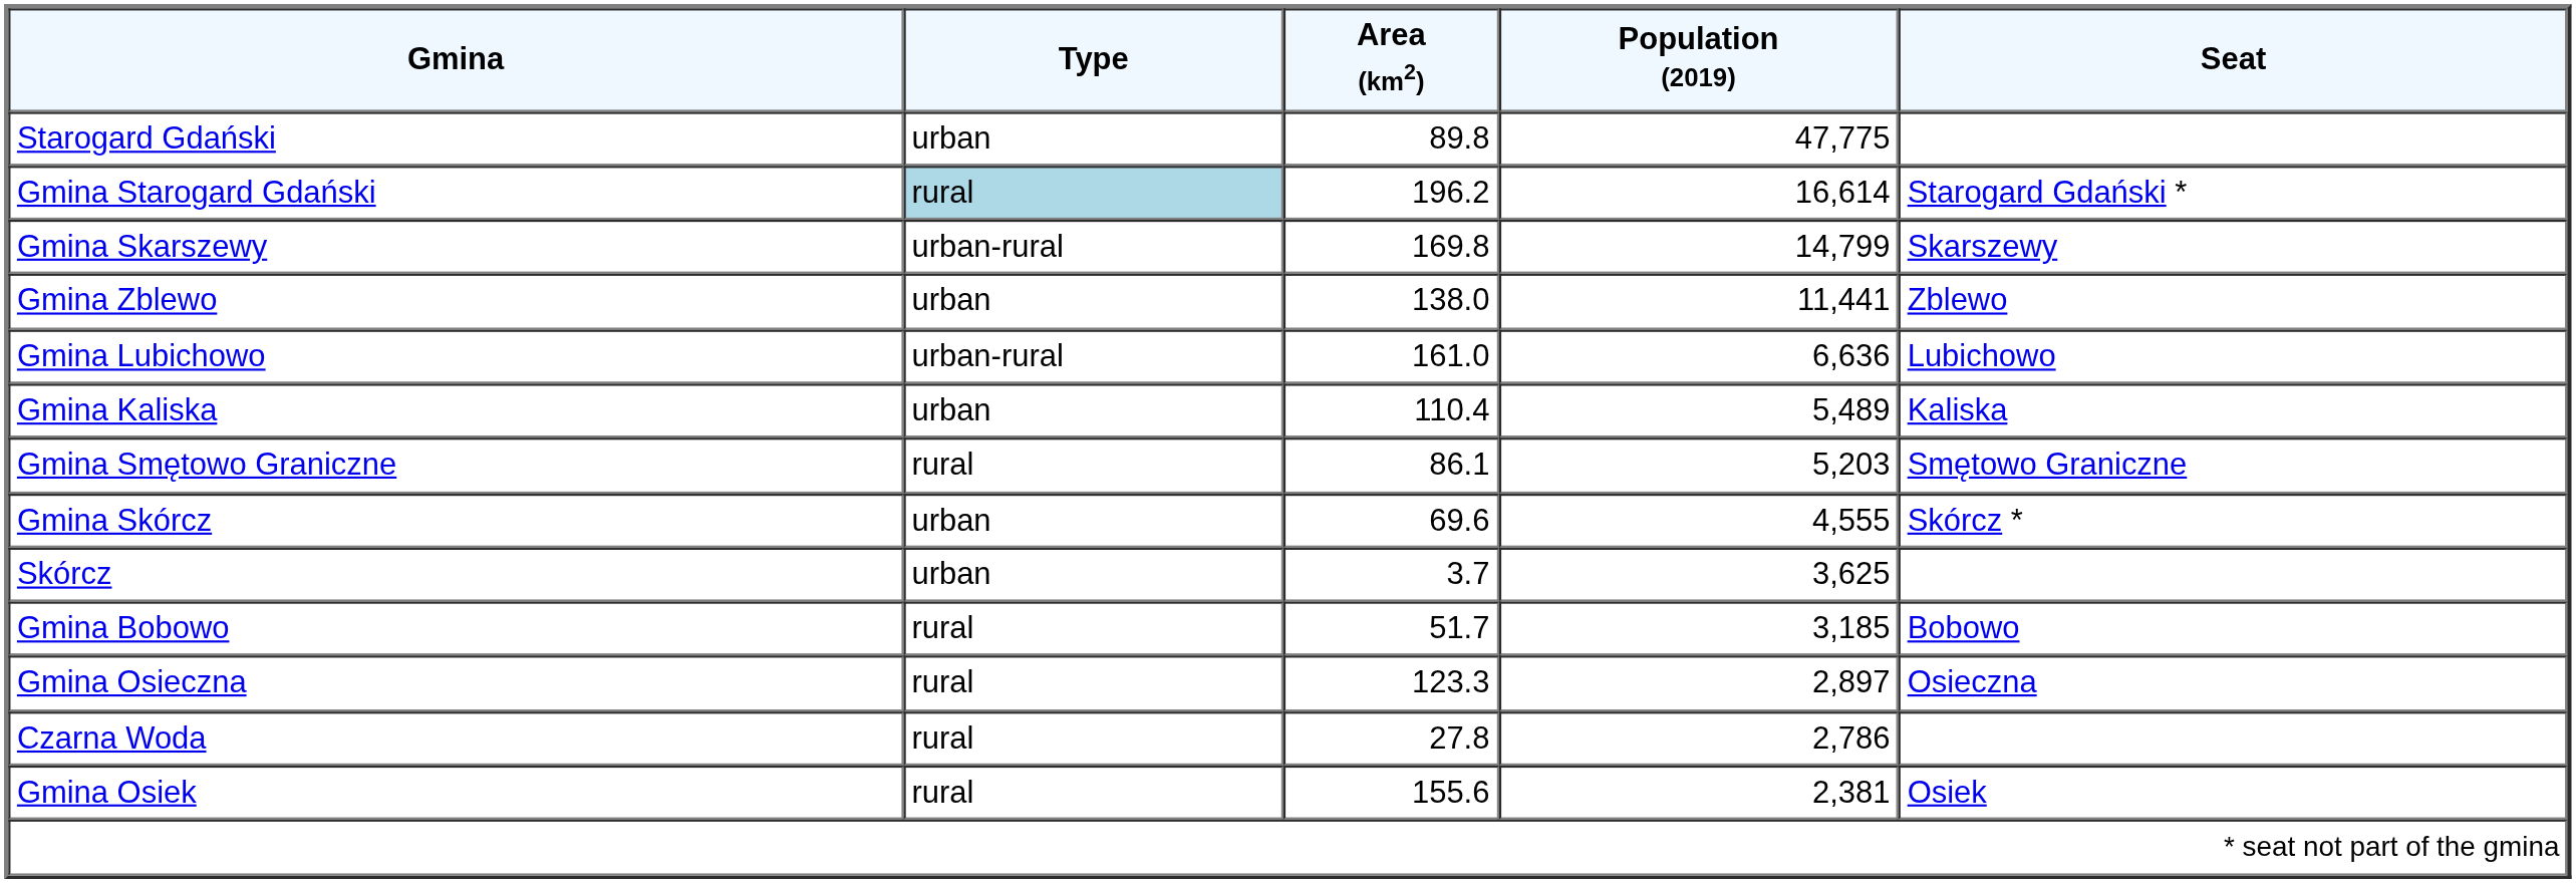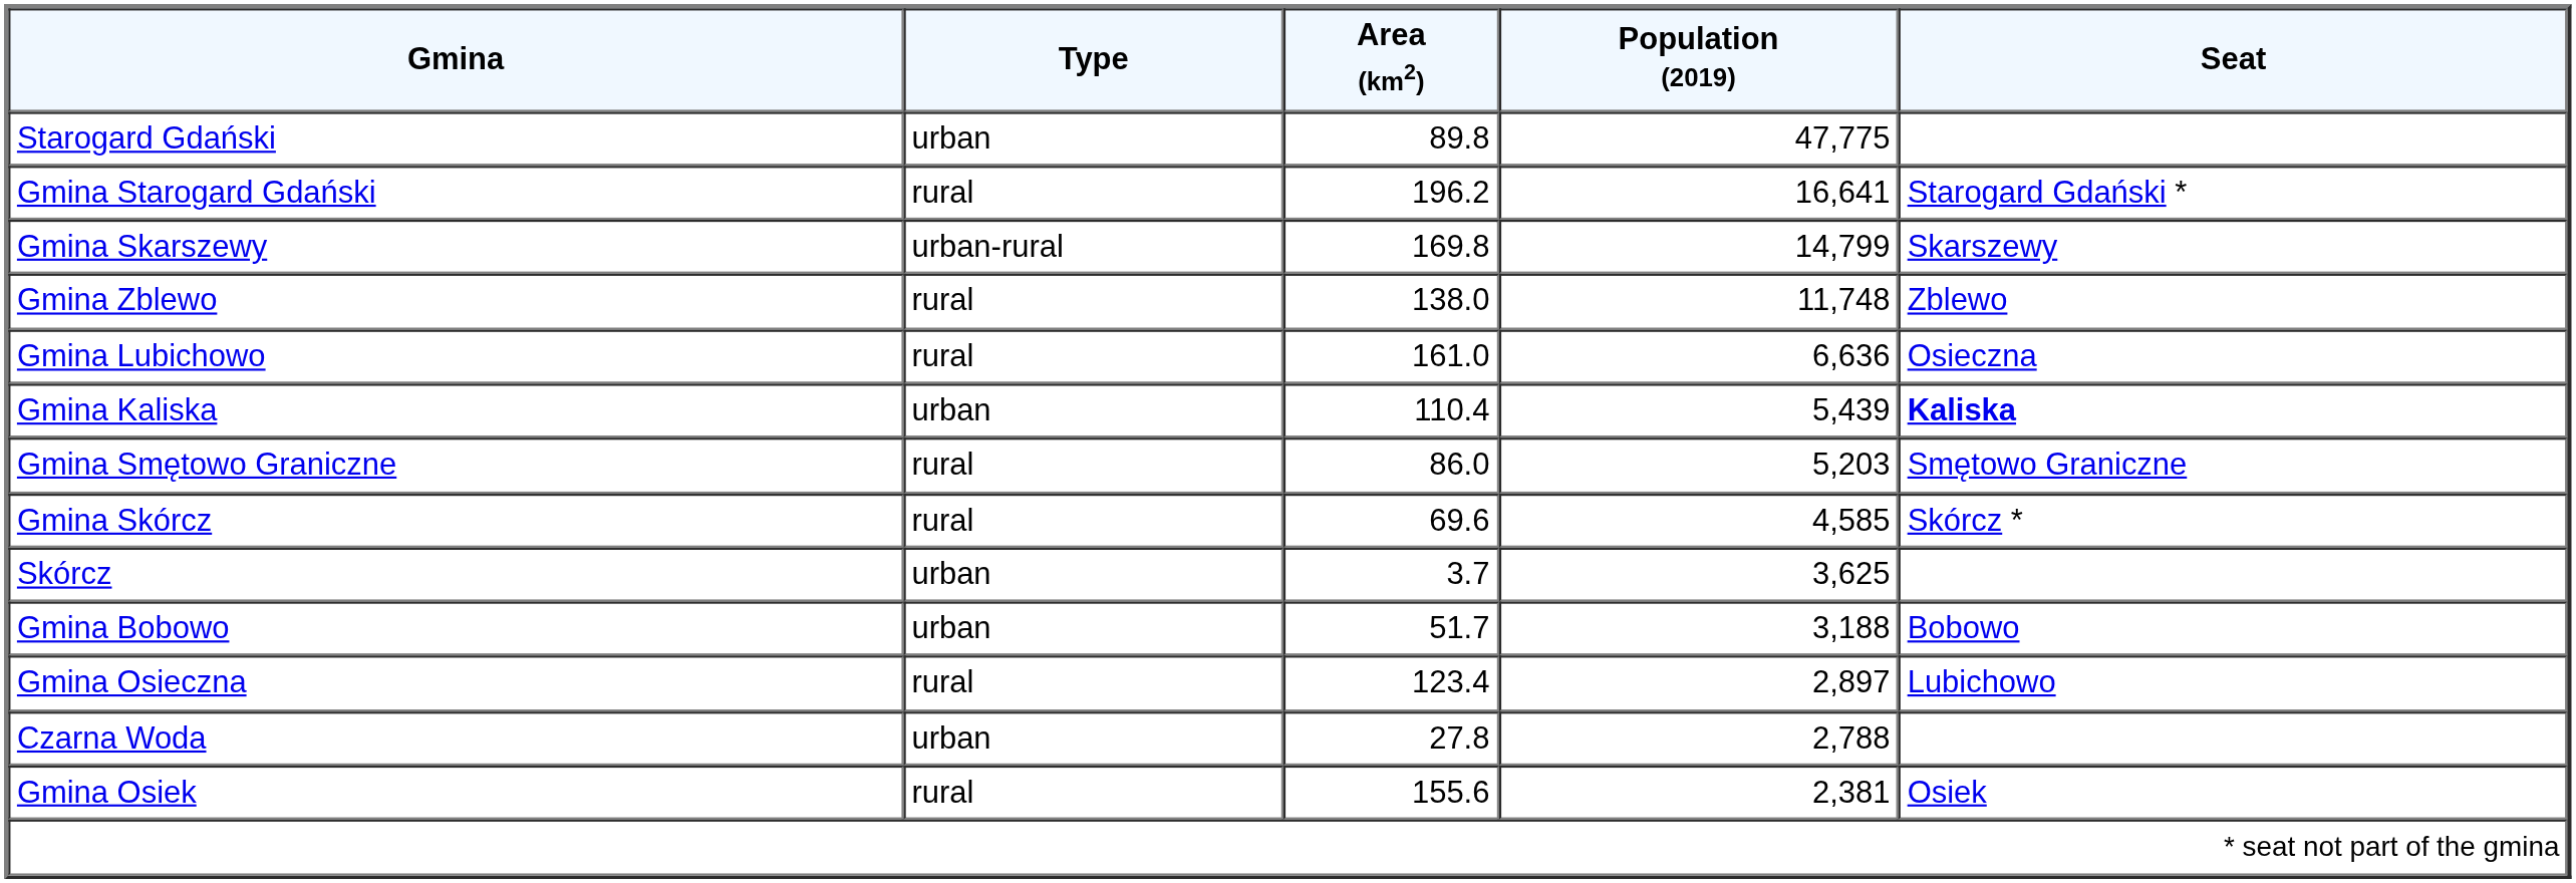 <table width="60%" border="2" cellpadding="3" cellspacing="0" style="font-size:90%;line-height:120%;">
 <tr bgcolor="F0F8FF">
 <td style="text-align:center;"><strong>Gmina</strong></td>
 <td style="text-align:center;"><strong>Type</strong></td>
 <td style="text-align:center;"><strong>Area<br><small>(km<sup>2</sup>)</small></strong></td>
 <td style="text-align:center;"><strong>Population<br><small>(2019)</small></strong></td>
 <td style="text-align:center;"><strong>Seat</strong></td>
 </tr>
 <tr>
 <td><a href='#'>Starogard Gdański</a></td>
 <td>urban</td>
 <td style="text-align:right;">89.8</td>
 <td style="text-align:right;">47,775</td>
 <td> </td>
 </tr>
 <tr>
 <td><a href='#'>Gmina Starogard Gdański</a></td>
-<td style="background: lightblue;">rural</td>
+<td>rural</td>
 <td style="text-align:right;">196.2</td>
-<td style="text-align:right;">16,614</td>
+<td style="text-align:right;">16,641</td>
 <td><a href='#'>Starogard Gdański</a> *</td>
 </tr>
 <tr>
 <td><a href='#'>Gmina Skarszewy</a></td>
 <td>urban-rural</td>
 <td style="text-align:right;">169.8</td>
 <td style="text-align:right;">14,799</td>
 <td><a href='#'>Skarszewy</a></td>
 </tr>
 <tr>
 <td><a href='#'>Gmina Zblewo</a></td>
-<td>urban</td>
+<td>rural</td>
 <td style="text-align:right;">138.0</td>
-<td style="text-align:right;">11,441</td>
+<td style="text-align:right;">11,748</td>
 <td><a href='#'>Zblewo</a></td>
 </tr>
 <tr>
 <td><a href='#'>Gmina Lubichowo</a></td>
-<td>urban-rural</td>
+<td>rural</td>
 <td style="text-align:right;">161.0</td>
 <td style="text-align:right;">6,636</td>
-<td><a href='#'>Lubichowo</a></td>
+<td><a href='#'>Osieczna</a></td>
 </tr>
 <tr>
 <td><a href='#'>Gmina Kaliska</a></td>
 <td>urban</td>
 <td style="text-align:right;">110.4</td>
-<td style="text-align:right;">5,489</td>
-<td><a href='#'>Kaliska</a></td>
+<td style="text-align:right;">5,439</td>
+<td><strong><a href='#'>Kaliska</a></strong></td>
 </tr>
 <tr>
 <td><a href='#'>Gmina Smętowo Graniczne</a></td>
 <td>rural</td>
-<td style="text-align:right;">86.1</td>
+<td style="text-align:right;">86.0</td>
 <td style="text-align:right;">5,203</td>
 <td><a href='#'>Smętowo Graniczne</a></td>
 </tr>
 <tr>
 <td><a href='#'>Gmina Skórcz</a></td>
-<td>urban</td>
+<td>rural</td>
 <td style="text-align:right;">69.6</td>
-<td style="text-align:right;">4,555</td>
+<td style="text-align:right;">4,585</td>
 <td><a href='#'>Skórcz</a> *</td>
 </tr>
 <tr>
 <td><a href='#'>Skórcz</a></td>
 <td>urban</td>
 <td style="text-align:right;">3.7</td>
 <td style="text-align:right;">3,625</td>
 <td> </td>
 </tr>
 <tr>
 <td><a href='#'>Gmina Bobowo</a></td>
-<td>rural</td>
+<td>urban</td>
 <td style="text-align:right;">51.7</td>
-<td style="text-align:right;">3,185</td>
+<td style="text-align:right;">3,188</td>
 <td><a href='#'>Bobowo</a></td>
 </tr>
 <tr>
 <td><a href='#'>Gmina Osieczna</a></td>
 <td>rural</td>
-<td style="text-align:right;">123.3</td>
+<td style="text-align:right;">123.4</td>
 <td style="text-align:right;">2,897</td>
-<td><a href='#'>Osieczna</a></td>
+<td><a href='#'>Lubichowo</a></td>
 </tr>
 <tr>
 <td><a href='#'>Czarna Woda</a></td>
-<td>rural</td>
+<td>urban</td>
 <td style="text-align:right;">27.8</td>
-<td style="text-align:right;">2,786</td>
+<td style="text-align:right;">2,788</td>
 <td> </td>
 </tr>
 <tr>
 <td><a href='#'>Gmina Osiek</a></td>
 <td>rural</td>
 <td style="text-align:right;">155.6</td>
 <td style="text-align:right;">2,381</td>
 <td><a href='#'>Osiek</a></td>
 </tr>
 <tr>
 <td colspan=5 style="text-align:right;font-size:90%">* seat not part of the gmina</td>
 </tr>
 <tr>
 </tr>
 </table>
